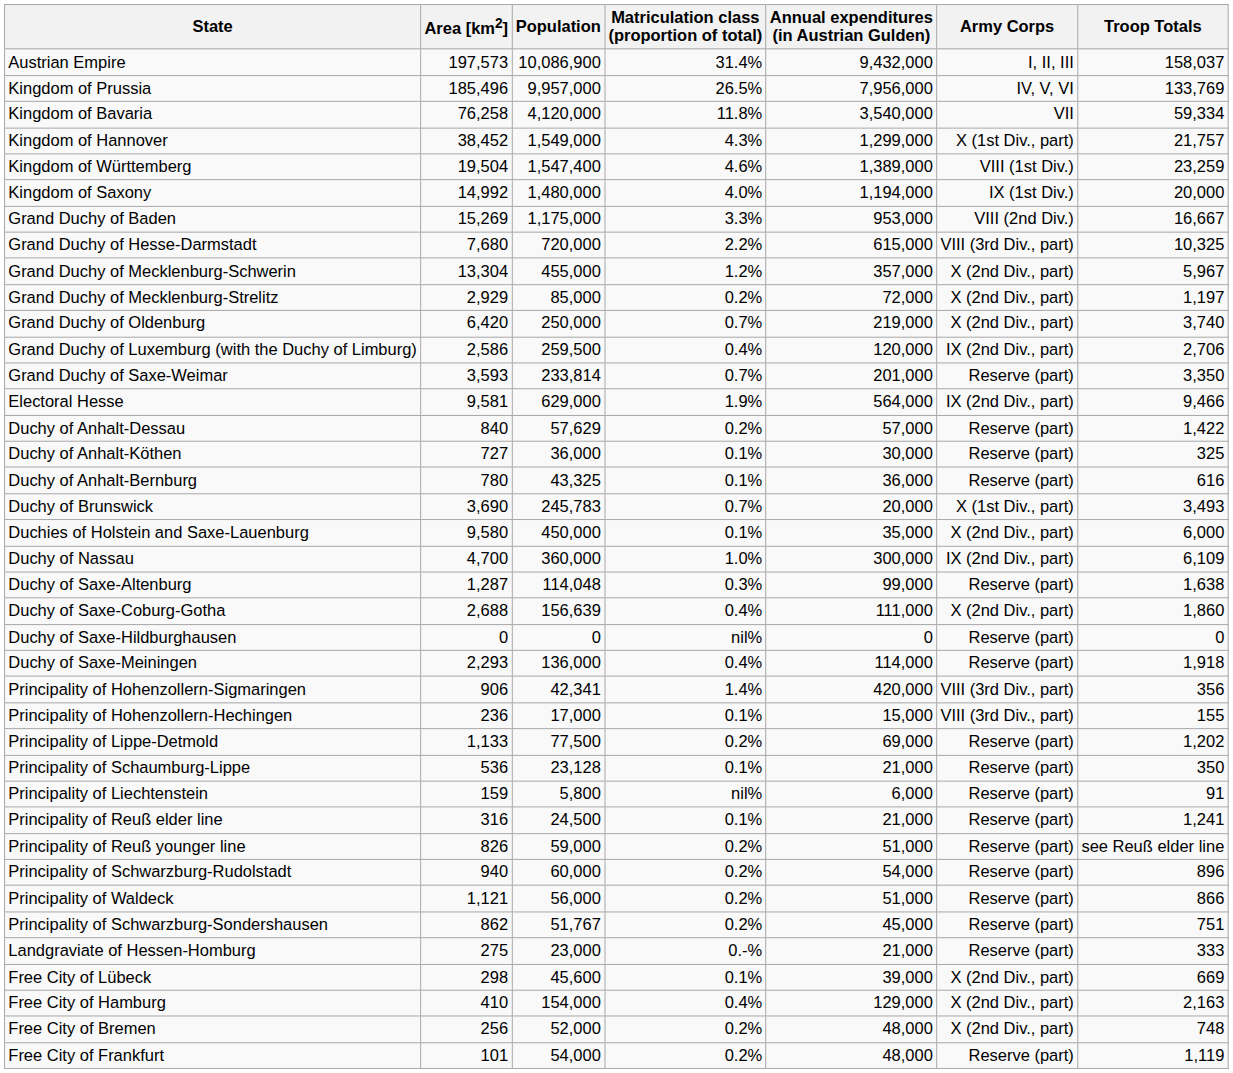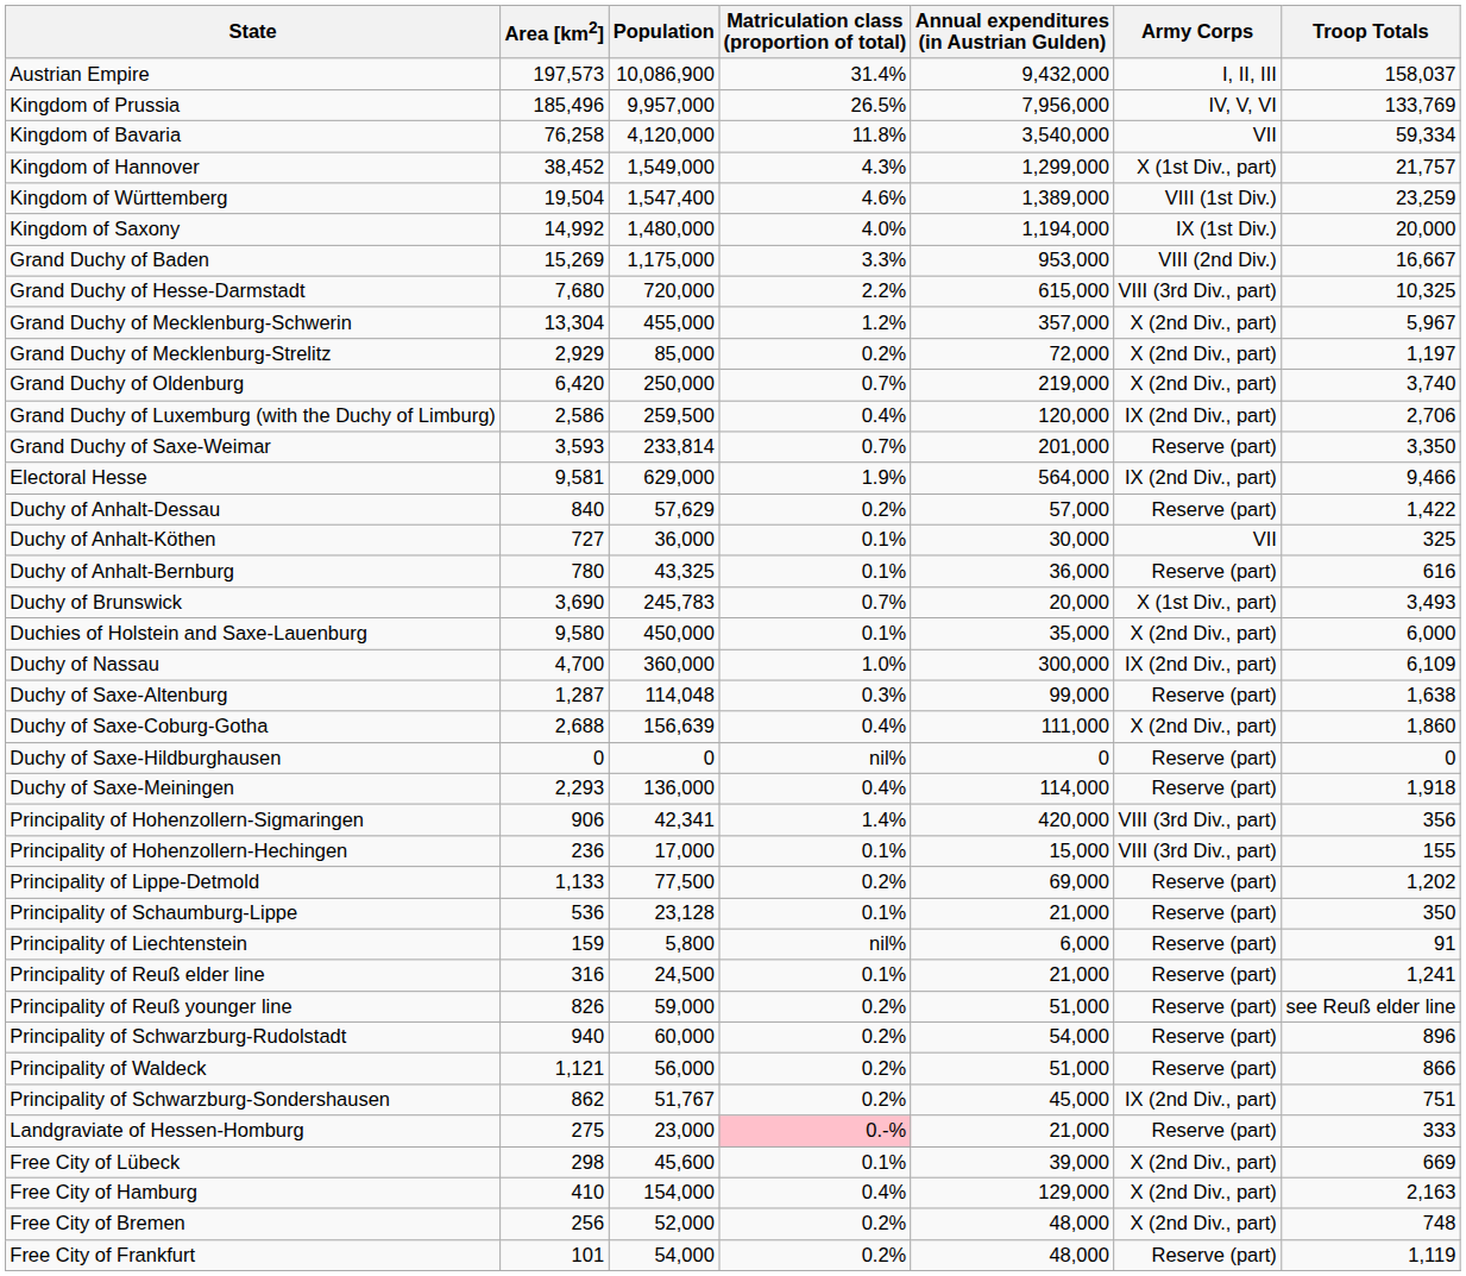 <table class="wikitable sortable" style="text-align:right">
 <tr>
 <th>State</th>
 <th>Area [km<sup>2</sup>]</th>
 <th>Population</th>
 <th>Matriculation class<br>(proportion of total)</th>
 <th>Annual expenditures <br>(in Austrian Gulden)</th>
 <th>Army Corps</th>
 <th>Troop Totals</th>
 </tr>
 <tr>
 <td style="text-align:left">Austrian Empire</td>
 <td> 197,573</td>
 <td> 10,086,900</td>
 <td>31.4%</td>
 <td>9,432,000</td>
 <td>I, II, III</td>
 <td>158,037</td>
 </tr>
 <tr>
 <td style="text-align:left">Kingdom of Prussia</td>
 <td> 185,496</td>
 <td> 9,957,000</td>
 <td>26.5%</td>
 <td>7,956,000</td>
 <td>IV, V, VI</td>
 <td>133,769</td>
 </tr>
 <tr>
 <td style="text-align:left">Kingdom of Bavaria</td>
 <td>76,258</td>
 <td>4,120,000</td>
 <td>11.8%</td>
 <td>3,540,000</td>
 <td>VII</td>
 <td>59,334</td>
 </tr>
 <tr>
 <td style="text-align:left">Kingdom of Hannover</td>
 <td>38,452</td>
 <td>1,549,000</td>
 <td>4.3%</td>
 <td>1,299,000</td>
 <td>X (1st Div., part)</td>
 <td>21,757</td>
 </tr>
 <tr>
 <td style="text-align:left">Kingdom of Württemberg</td>
 <td>19,504</td>
 <td>1,547,400</td>
 <td>4.6%</td>
 <td>1,389,000</td>
 <td>VIII (1st Div.)</td>
 <td>23,259</td>
 </tr>
 <tr>
 <td style="text-align:left">Kingdom of Saxony</td>
 <td>14,992</td>
 <td>1,480,000</td>
 <td>4.0%</td>
 <td>1,194,000</td>
 <td>IX (1st Div.)</td>
 <td>20,000</td>
 </tr>
 <tr>
 <td style="text-align:left">Grand Duchy of Baden</td>
 <td>15,269</td>
 <td>1,175,000</td>
 <td>3.3%</td>
 <td>953,000</td>
 <td>VIII (2nd Div.)</td>
 <td>16,667</td>
 </tr>
 <tr>
 <td style="text-align:left">Grand Duchy of Hesse-Darmstadt</td>
 <td>7,680</td>
 <td>720,000</td>
 <td>2.2%</td>
 <td>615,000</td>
 <td>VIII (3rd Div., part)</td>
 <td>10,325</td>
 </tr>
 <tr>
 <td style="text-align:left">Grand Duchy of Mecklenburg-Schwerin</td>
 <td>13,304</td>
 <td>455,000</td>
 <td>1.2%</td>
 <td>357,000</td>
 <td>X (2nd Div., part)</td>
 <td>5,967</td>
 </tr>
 <tr>
 <td style="text-align:left">Grand Duchy of Mecklenburg-Strelitz</td>
 <td>2,929</td>
 <td>85,000</td>
 <td>0.2%</td>
 <td>72,000</td>
 <td>X (2nd Div., part)</td>
 <td>1,197</td>
 </tr>
 <tr>
 <td style="text-align:left">Grand Duchy of Oldenburg</td>
 <td>6,420</td>
 <td>250,000</td>
 <td>0.7%</td>
 <td>219,000</td>
 <td>X (2nd Div., part)</td>
 <td>3,740</td>
 </tr>
 <tr>
 <td style="text-align:left">Grand Duchy of Luxemburg (with the Duchy of Limburg)</td>
 <td>2,586</td>
 <td>259,500</td>
 <td>0.4%</td>
 <td>120,000</td>
 <td>IX (2nd Div., part)</td>
 <td>2,706</td>
 </tr>
 <tr>
 <td style="text-align:left">Grand Duchy of Saxe-Weimar</td>
 <td>3,593</td>
 <td>233,814</td>
 <td>0.7%</td>
 <td>201,000</td>
 <td>Reserve (part)</td>
 <td>3,350</td>
 </tr>
 <tr>
 <td style="text-align:left">Electoral Hesse</td>
 <td>9,581</td>
 <td>629,000</td>
 <td>1.9%</td>
 <td>564,000</td>
 <td>IX (2nd Div., part)</td>
 <td>9,466</td>
 </tr>
 <tr>
 <td style="text-align:left">Duchy of Anhalt-Dessau</td>
 <td>840</td>
 <td>57,629</td>
 <td>0.2%</td>
 <td>57,000</td>
 <td>Reserve (part)</td>
 <td>1,422</td>
 </tr>
 <tr>
 <td style="text-align:left">Duchy of Anhalt-Köthen</td>
 <td>727</td>
 <td>36,000</td>
 <td>0.1%</td>
 <td>30,000</td>
-<td>Reserve (part)</td>
+<td>VII</td>
 <td>325</td>
 </tr>
 <tr>
 <td style="text-align:left">Duchy of Anhalt-Bernburg</td>
 <td>780</td>
 <td>43,325</td>
 <td>0.1%</td>
 <td>36,000</td>
 <td>Reserve (part)</td>
 <td>616</td>
 </tr>
 <tr>
 <td style="text-align:left">Duchy of Brunswick</td>
 <td>3,690</td>
 <td>245,783</td>
 <td>0.7%</td>
 <td>20,000</td>
 <td>X (1st Div., part)</td>
 <td>3,493</td>
 </tr>
 <tr>
 <td style="text-align:left">Duchies of Holstein and Saxe-Lauenburg</td>
 <td>9,580</td>
 <td>450,000</td>
 <td>0.1%</td>
 <td>35,000</td>
 <td>X (2nd Div., part)</td>
 <td>6,000</td>
 </tr>
 <tr>
 <td style="text-align:left">Duchy of Nassau</td>
 <td>4,700</td>
 <td>360,000</td>
 <td>1.0%</td>
 <td>300,000</td>
 <td>IX (2nd Div., part)</td>
 <td>6,109</td>
 </tr>
 <tr>
 <td style="text-align:left">Duchy of Saxe-Altenburg</td>
 <td>1,287</td>
 <td>114,048</td>
 <td>0.3%</td>
 <td>99,000</td>
 <td>Reserve (part)</td>
 <td>1,638</td>
 </tr>
 <tr>
 <td style="text-align:left">Duchy of Saxe-Coburg-Gotha</td>
 <td>2,688</td>
 <td>156,639</td>
 <td>0.4%</td>
 <td>111,000</td>
 <td>X (2nd Div., part)</td>
 <td>1,860</td>
 </tr>
 <tr>
 <td style="text-align:left">Duchy of Saxe-Hildburghausen</td>
 <td>0</td>
 <td>0</td>
 <td>nil%</td>
 <td>0</td>
 <td>Reserve (part)</td>
 <td>0</td>
 </tr>
 <tr>
 <td style="text-align:left">Duchy of Saxe-Meiningen</td>
 <td>2,293</td>
 <td>136,000</td>
 <td>0.4%</td>
 <td>114,000</td>
 <td>Reserve (part)</td>
 <td>1,918</td>
 </tr>
 <tr>
 <td style="text-align:left">Principality of Hohenzollern-Sigmaringen</td>
 <td>906</td>
 <td>42,341</td>
 <td>1.4%</td>
 <td>420,000</td>
 <td>VIII (3rd Div., part)</td>
 <td>356</td>
 </tr>
 <tr>
 <td style="text-align:left">Principality of Hohenzollern-Hechingen</td>
 <td>236</td>
 <td>17,000</td>
 <td>0.1%</td>
 <td>15,000</td>
 <td>VIII (3rd Div., part)</td>
 <td>155</td>
 </tr>
 <tr>
 <td style="text-align:left">Principality of Lippe-Detmold</td>
 <td>1,133</td>
 <td>77,500</td>
 <td>0.2%</td>
 <td>69,000</td>
 <td>Reserve (part)</td>
 <td>1,202</td>
 </tr>
 <tr>
 <td style="text-align:left">Principality of Schaumburg-Lippe</td>
 <td>536</td>
 <td>23,128</td>
 <td>0.1%</td>
 <td>21,000</td>
 <td>Reserve (part)</td>
 <td>350</td>
 </tr>
 <tr>
 <td style="text-align:left">Principality of Liechtenstein</td>
 <td>159</td>
 <td>5,800</td>
 <td>nil%</td>
 <td>6,000</td>
 <td>Reserve (part)</td>
 <td>91</td>
 </tr>
 <tr>
 <td style="text-align:left">Principality of Reuß elder line</td>
 <td>316</td>
 <td>24,500</td>
 <td>0.1%</td>
 <td>21,000</td>
 <td>Reserve (part)</td>
 <td>1,241</td>
 </tr>
 <tr>
 <td style="text-align:left">Principality of Reuß younger line</td>
 <td>826</td>
 <td>59,000</td>
 <td>0.2%</td>
 <td>51,000</td>
 <td>Reserve (part)</td>
 <td>see Reuß elder line</td>
 </tr>
 <tr>
 <td style="text-align:left">Principality of Schwarzburg-Rudolstadt</td>
 <td>940</td>
 <td>60,000</td>
 <td>0.2%</td>
 <td>54,000</td>
 <td>Reserve (part)</td>
 <td>896</td>
 </tr>
 <tr>
 <td style="text-align:left">Principality of Waldeck</td>
 <td>1,121</td>
 <td>56,000</td>
 <td>0.2%</td>
 <td>51,000</td>
 <td>Reserve (part)</td>
 <td>866</td>
 </tr>
 <tr>
 <td style="text-align:left">Principality of Schwarzburg-Sondershausen</td>
 <td>862</td>
 <td>51,767</td>
 <td>0.2%</td>
 <td>45,000</td>
-<td>Reserve (part)</td>
+<td>IX (2nd Div., part)</td>
 <td>751</td>
 </tr>
 <tr>
 <td style="text-align:left">Landgraviate of Hessen-Homburg</td>
 <td>275</td>
 <td>23,000</td>
-<td>0.-%</td>
+<td style="background: pink;">0.-%</td>
 <td>21,000</td>
 <td>Reserve (part)</td>
 <td>333</td>
 </tr>
 <tr>
 <td style="text-align:left">Free City of Lübeck</td>
 <td>298</td>
 <td>45,600</td>
 <td>0.1%</td>
 <td>39,000</td>
 <td>X (2nd Div., part)</td>
 <td>669</td>
 </tr>
 <tr>
 <td style="text-align:left">Free City of Hamburg</td>
 <td>410</td>
 <td>154,000</td>
 <td>0.4%</td>
 <td>129,000</td>
 <td>X (2nd Div., part)</td>
 <td>2,163</td>
 </tr>
 <tr>
 <td style="text-align:left">Free City of Bremen</td>
 <td>256</td>
 <td>52,000</td>
 <td>0.2%</td>
 <td>48,000</td>
 <td>X (2nd Div., part)</td>
 <td>748</td>
 </tr>
 <tr>
 <td style="text-align:left">Free City of Frankfurt</td>
 <td>101</td>
 <td>54,000</td>
 <td>0.2%</td>
 <td>48,000</td>
 <td>Reserve (part)</td>
 <td>1,119</td>
 </tr>
 <tr>
 </tr>
 </table>
